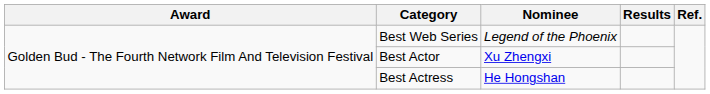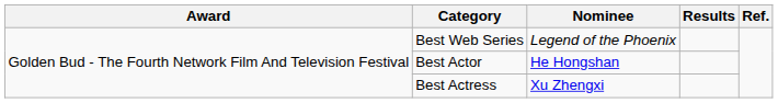 <table class="wikitable">
 <tr>
 <th>Award</th>
 <th>Category</th>
 <th>Nominee</th>
 <th>Results</th>
 <th>Ref.</th>
 </tr>
 <tr>
 <td rowspan=3>Golden Bud - The Fourth Network Film And Television Festival</td>
 <td>Best Web Series</td>
 <td><em>Legend of the Phoenix</em></td>
 <td></td>
 <td rowspan=3></td>
 </tr>
 <tr>
 <td>Best Actor</td>
-<td><a href='#'>Xu Zhengxi</a></td>
+<td><a href='#'>He Hongshan</a></td>
 <td></td>
 </tr>
 <tr>
 <td>Best Actress</td>
-<td><a href='#'>He Hongshan</a></td>
+<td><a href='#'>Xu Zhengxi</a></td>
 <td></td>
 </tr>
 </table>
